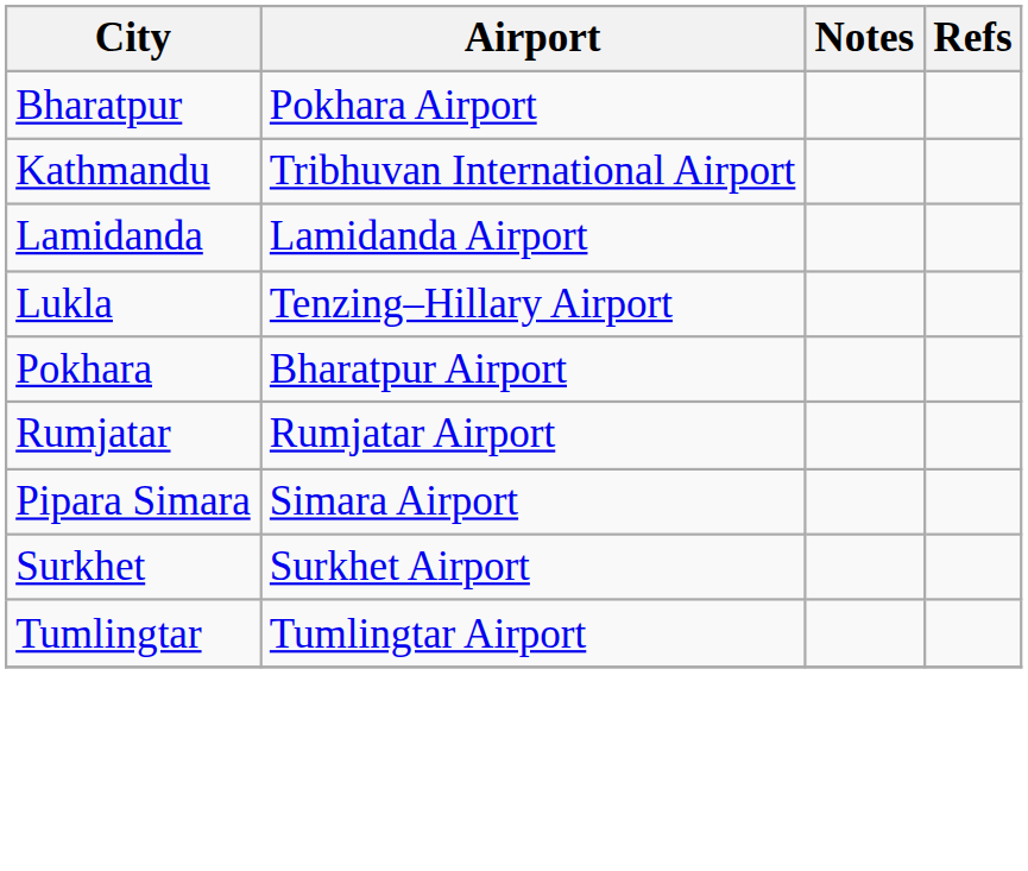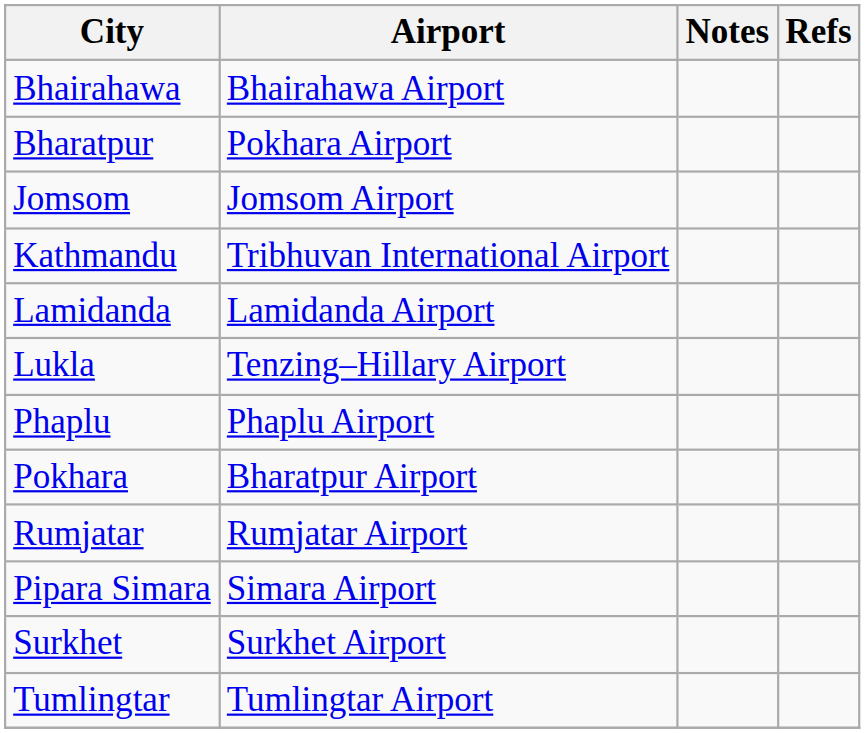 <table class="wikitable sortable">
 <tr>
 <th>City</th>
 <th>Airport</th>
 <th>Notes</th>
 <th class="unsortable">Refs</th>
 </tr>
 <tr>
+<td><a href='#'>Bhairahawa</a></td>
+<td><a href='#'>Bhairahawa Airport</a></td>
+<td></td>
+<td></td>
+</tr>
+<tr>
 <td><a href='#'>Bharatpur</a></td>
 <td><a href='#'>Pokhara Airport</a></td>
+<td></td>
+<td></td>
+</tr>
+<tr>
+<td><a href='#'>Jomsom</a></td>
+<td><a href='#'>Jomsom Airport</a></td>
 <td></td>
 <td></td>
 </tr>
 <tr>
 <td><a href='#'>Kathmandu</a></td>
 <td><a href='#'>Tribhuvan International Airport</a></td>
 <td></td>
 <td></td>
 </tr>
 <tr>
 <td><a href='#'>Lamidanda</a></td>
 <td><a href='#'>Lamidanda Airport</a></td>
 <td></td>
 <td></td>
 </tr>
 <tr>
 <td><a href='#'>Lukla</a></td>
 <td><a href='#'>Tenzing–Hillary Airport</a></td>
+<td></td>
+<td></td>
+</tr>
+<tr>
+<td><a href='#'>Phaplu</a></td>
+<td><a href='#'>Phaplu Airport</a></td>
 <td></td>
 <td></td>
 </tr>
 <tr>
 <td><a href='#'>Pokhara</a></td>
 <td><a href='#'>Bharatpur Airport</a></td>
 <td></td>
 <td></td>
 </tr>
 <tr>
 <td><a href='#'>Rumjatar</a></td>
 <td><a href='#'>Rumjatar Airport</a></td>
 <td></td>
 <td></td>
 </tr>
 <tr>
 <td><a href='#'>Pipara Simara</a></td>
 <td><a href='#'>Simara Airport</a></td>
 <td></td>
 <td></td>
 </tr>
 <tr>
 <td><a href='#'>Surkhet</a></td>
 <td><a href='#'>Surkhet Airport</a></td>
 <td></td>
 <td></td>
 </tr>
 <tr>
 <td><a href='#'>Tumlingtar</a></td>
 <td><a href='#'>Tumlingtar Airport</a></td>
 <td></td>
 <td></td>
 </tr>
 <tr>
 </tr>
 </table>
